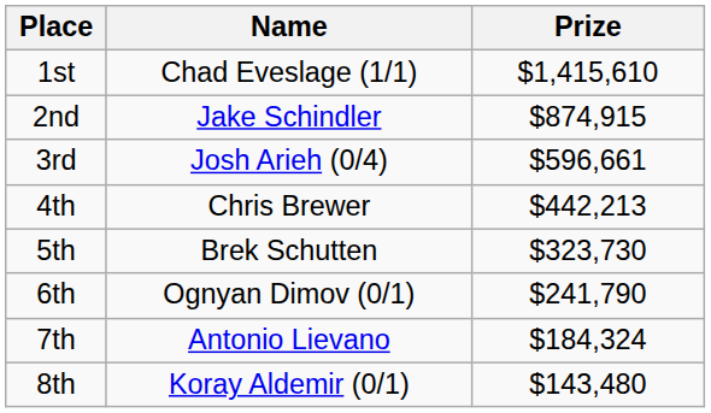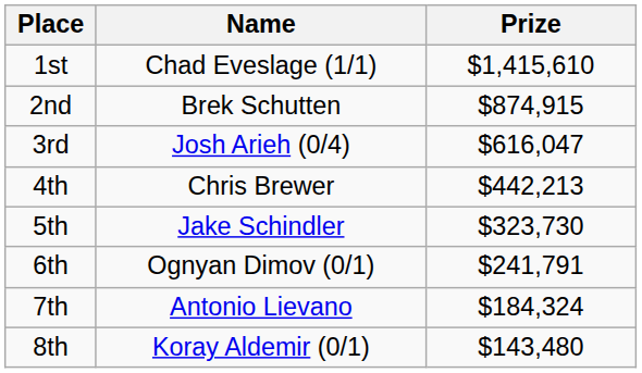 <table class="wikitable">
 <tr>
 <th width="50">Place</th>
 <th width="200">Name</th>
 <th width="125">Prize</th>
 </tr>
 <tr>
 <td align = "center">1st</td>
 <td align = "center"> Chad Eveslage (1/1)</td>
 <td align = "center">$1,415,610</td>
 </tr>
 <tr>
 <td align = "center">2nd</td>
-<td align = "center"> <a href='#'>Jake Schindler</a></td>
+<td align = "center"> Brek Schutten</td>
 <td align = "center">$874,915</td>
 </tr>
 <tr>
 <td align = "center">3rd</td>
 <td align = "center"> <a href='#'>Josh Arieh</a> (0/4)</td>
-<td align = "center">$596,661</td>
+<td align = "center">$616,047</td>
 </tr>
 <tr>
 <td align = "center">4th</td>
 <td align = "center"> Chris Brewer</td>
 <td align = "center">$442,213</td>
 </tr>
 <tr>
 <td align = "center">5th</td>
-<td align = "center"> Brek Schutten</td>
+<td align = "center"> <a href='#'>Jake Schindler</a></td>
 <td align = "center">$323,730</td>
 </tr>
 <tr>
 <td align = "center">6th</td>
 <td align = "center"> Ognyan Dimov (0/1)</td>
-<td align = "center">$241,790</td>
+<td align = "center">$241,791</td>
 </tr>
 <tr>
 <td align = "center">7th</td>
 <td align = "center"> <a href='#'>Antonio Lievano</a></td>
 <td align="center">$184,324</td>
 </tr>
 <tr>
 <td align = "center">8th</td>
 <td align = "center"> <a href='#'>Koray Aldemir</a> (0/1)</td>
 <td align = "center">$143,480</td>
 </tr>
 </table>
